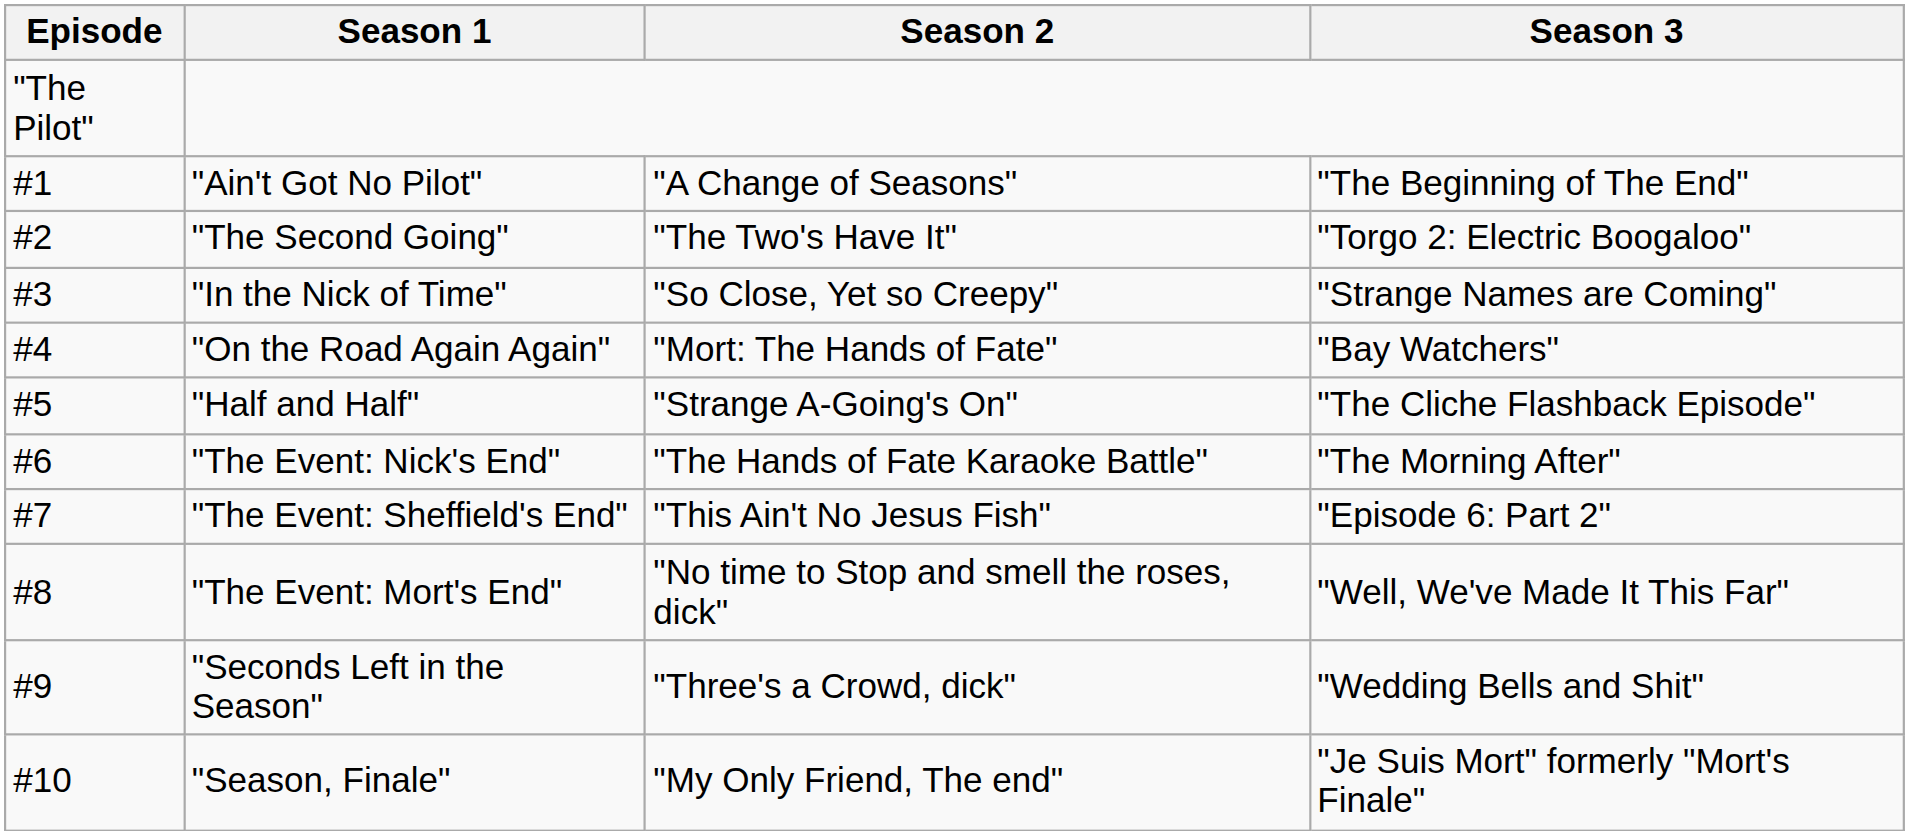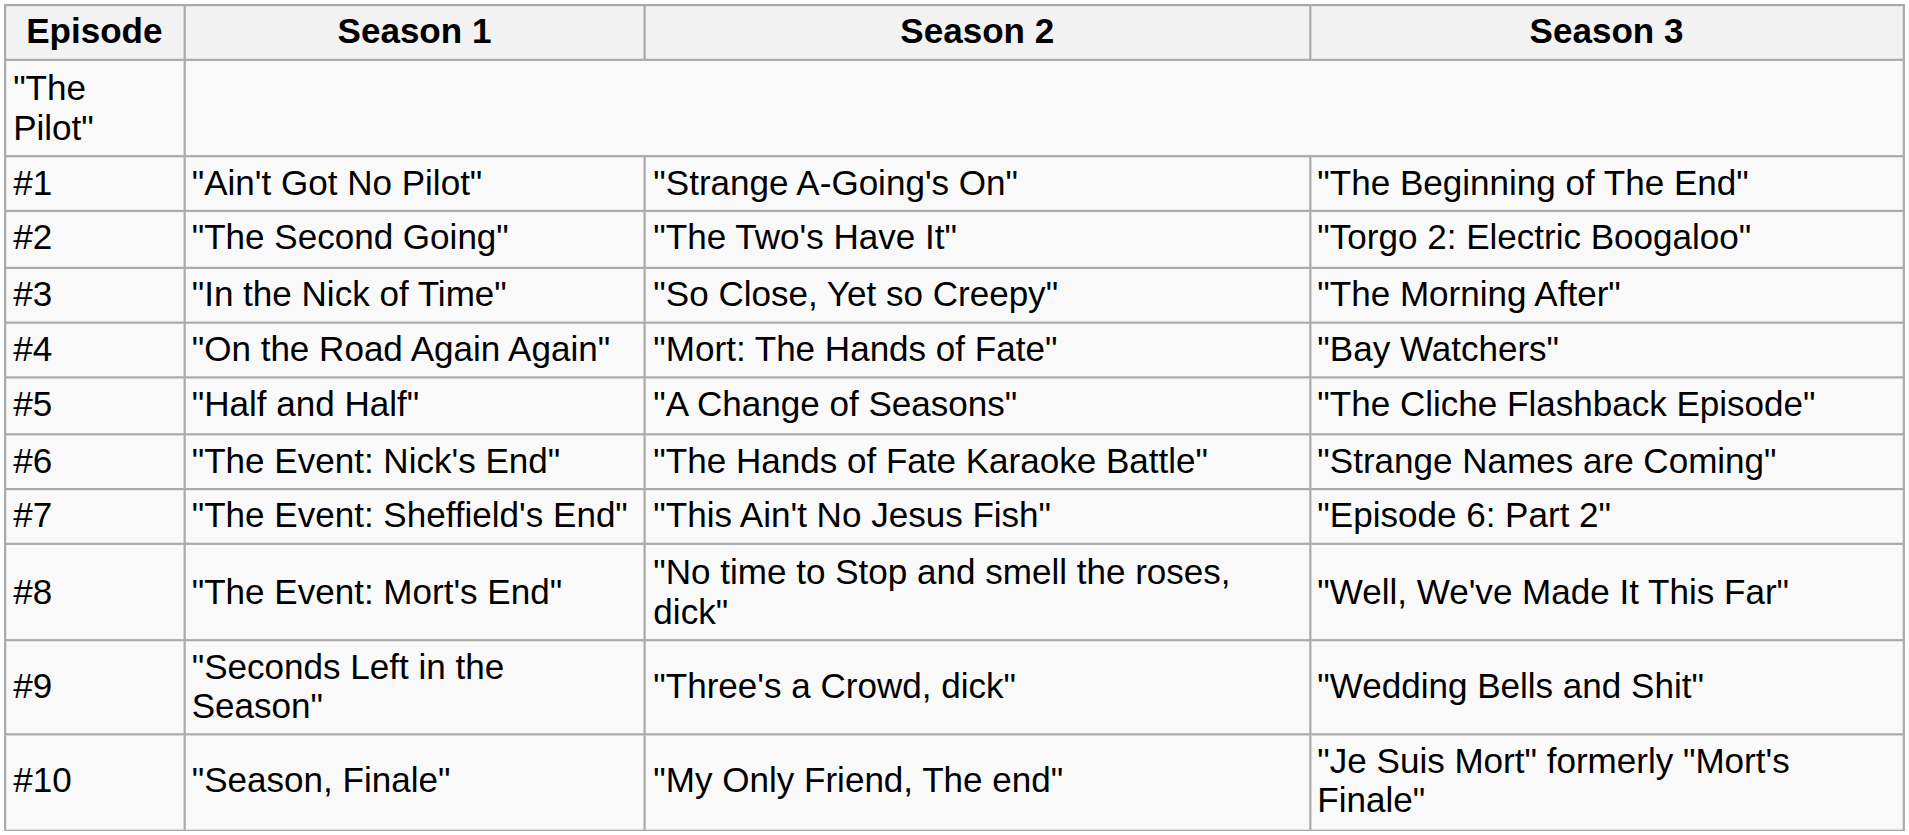 <table class="wikitable">
 <tr>
 <th>Episode</th>
 <th>Season 1</th>
 <th>Season 2</th>
 <th>Season 3</th>
 </tr>
 <tr>
 <td>"The Pilot"</td>
 </tr>
 <tr>
 <td>#1</td>
 <td>"Ain't Got No Pilot"</td>
-<td>"A Change of Seasons"</td>
+<td>"Strange A-Going's On"</td>
 <td>"The Beginning of The End"</td>
 </tr>
 <tr>
 <td>#2</td>
 <td>"The Second Going"</td>
 <td>"The Two's Have It"</td>
 <td>"Torgo 2: Electric Boogaloo"</td>
 </tr>
 <tr>
 <td>#3</td>
 <td>"In the Nick of Time"</td>
 <td>"So Close, Yet so Creepy"</td>
-<td>"Strange Names are Coming"</td>
+<td>"The Morning After"</td>
 </tr>
 <tr>
 <td>#4</td>
 <td>"On the Road Again Again"</td>
 <td>"Mort: The Hands of Fate"</td>
 <td>"Bay Watchers"</td>
 </tr>
 <tr>
 <td>#5</td>
 <td>"Half and Half"</td>
-<td>"Strange A-Going's On"</td>
+<td>"A Change of Seasons"</td>
 <td>"The Cliche Flashback Episode"</td>
 </tr>
 <tr>
 <td>#6</td>
 <td>"The Event: Nick's End"</td>
 <td>"The Hands of Fate Karaoke Battle"</td>
-<td>"The Morning After"</td>
+<td>"Strange Names are Coming"</td>
 </tr>
 <tr>
 <td>#7</td>
 <td>"The Event: Sheffield's End"</td>
 <td>"This Ain't No Jesus Fish"</td>
 <td>"Episode 6: Part 2"</td>
 </tr>
 <tr>
 <td>#8</td>
 <td>"The Event: Mort's End"</td>
 <td>"No time to Stop and smell the roses, dick"</td>
 <td>"Well, We've Made It This Far"</td>
 </tr>
 <tr>
 <td>#9</td>
 <td>"Seconds Left in the Season"</td>
 <td>"Three's a Crowd, dick"</td>
 <td>"Wedding Bells and Shit"</td>
 </tr>
 <tr>
 <td>#10</td>
 <td>"Season, Finale"</td>
 <td>"My Only Friend, The end"</td>
 <td>"Je Suis Mort" formerly "Mort's Finale"</td>
 </tr>
 </table>
